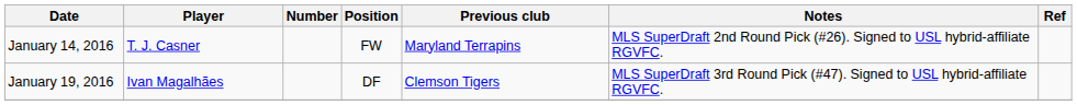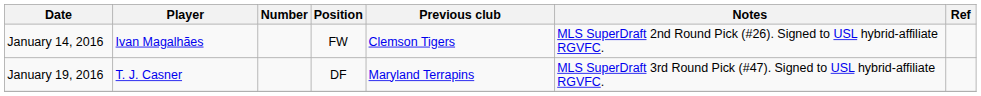 <table class="wikitable" style="text-align:left; font-size:95%;">
 <tr>
 <th style="background:; width:125px;">Date</th>
 <th style="background:; width:170px;">Player</th>
 <th style="background:; width:50px;">Number</th>
 <th style="background:; width:50px;">Position</th>
 <th style="background:; width:223px;">Previous club</th>
 <th style="background:; width:470px;">Notes</th>
 <th style="background:; width:30px;">Ref</th>
 </tr>
 <tr>
 <td>January 14, 2016</td>
-<td> <a href='#'>T. J. Casner</a></td>
+<td> <a href='#'>Ivan Magalhães</a></td>
 <td align=center></td>
 <td align=center>FW</td>
-<td> <a href='#'>Maryland Terrapins</a></td>
+<td> <a href='#'>Clemson Tigers</a></td>
 <td><a href='#'>MLS SuperDraft</a> 2nd Round Pick (#26). Signed to <a href='#'>USL</a> hybrid-affiliate <a href='#'>RGVFC</a>.</td>
 <td></td>
 </tr>
 <tr>
 <td>January 19, 2016</td>
-<td> <a href='#'>Ivan Magalhães</a></td>
+<td> <a href='#'>T. J. Casner</a></td>
 <td align=center></td>
 <td align=center>DF</td>
-<td> <a href='#'>Clemson Tigers</a></td>
+<td> <a href='#'>Maryland Terrapins</a></td>
 <td><a href='#'>MLS SuperDraft</a> 3rd Round Pick (#47). Signed to <a href='#'>USL</a> hybrid-affiliate <a href='#'>RGVFC</a>.</td>
 <td></td>
 </tr>
 <tr>
 </tr>
 </table>
